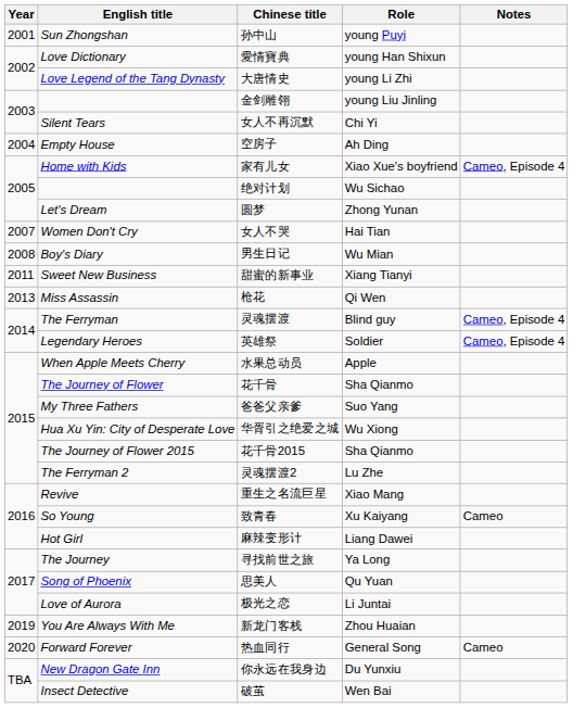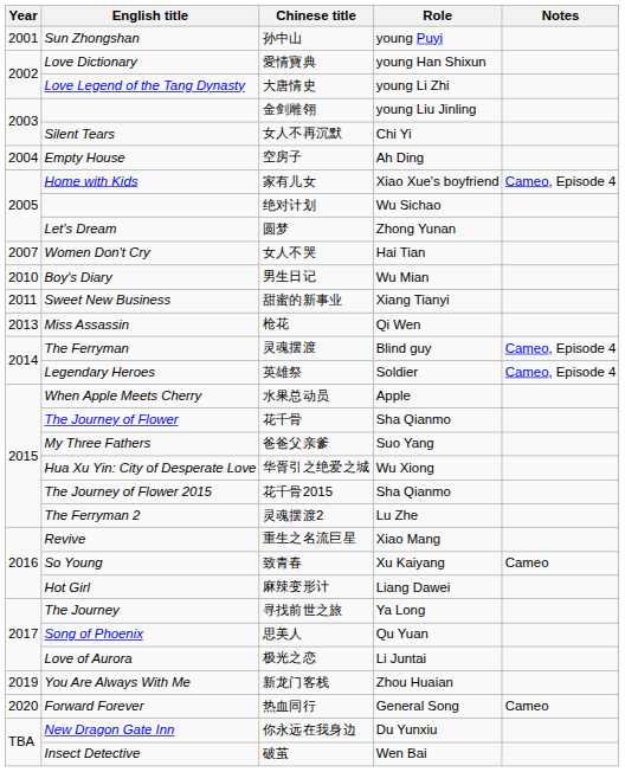 <table class="wikitable">
 <tr>
 <th>Year</th>
 <th>English title</th>
 <th>Chinese title</th>
 <th>Role</th>
 <th>Notes</th>
 </tr>
 <tr>
 <td>2001</td>
 <td><em>Sun Zhongshan</em></td>
 <td>孙中山</td>
 <td>young <a href='#'>Puyi</a></td>
 <td></td>
 </tr>
 <tr>
 <td rowspan=2>2002</td>
 <td><em>Love Dictionary</em></td>
 <td>愛情寶典</td>
 <td>young Han Shixun</td>
 <td></td>
 </tr>
 <tr>
 <td><em><a href='#'>Love Legend of the Tang Dynasty</a></em></td>
 <td>大唐情史</td>
 <td>young Li Zhi</td>
 <td></td>
 </tr>
 <tr>
 <td rowspan=2>2003</td>
 <td></td>
 <td>金剑雕翎</td>
 <td>young Liu Jinling</td>
 <td></td>
 </tr>
 <tr>
 <td><em>Silent Tears</em></td>
 <td>女人不再沉默</td>
 <td>Chi Yi</td>
 <td></td>
 </tr>
 <tr>
 <td>2004</td>
 <td><em>Empty House</em></td>
 <td>空房子</td>
 <td>Ah Ding</td>
 <td></td>
 </tr>
 <tr>
 <td rowspan=3>2005</td>
 <td><em><a href='#'>Home with Kids</a></em></td>
 <td>家有儿女</td>
 <td>Xiao Xue's boyfriend</td>
 <td><a href='#'>Cameo</a>, Episode 4</td>
 </tr>
 <tr>
 <td></td>
 <td>绝对计划</td>
 <td>Wu Sichao</td>
 <td></td>
 </tr>
 <tr>
 <td><em>Let's Dream</em></td>
 <td>圆梦</td>
 <td>Zhong Yunan</td>
 <td></td>
 </tr>
 <tr>
 <td>2007</td>
 <td><em>Women Don't Cry</em></td>
 <td>女人不哭</td>
 <td>Hai Tian</td>
 <td></td>
 </tr>
 <tr>
-<td>2008</td>
+<td>2010</td>
 <td><em>Boy's Diary</em></td>
 <td>男生日记</td>
 <td>Wu Mian</td>
 <td></td>
 </tr>
 <tr>
 <td>2011</td>
 <td><em>Sweet New Business</em></td>
 <td>甜蜜的新事业</td>
 <td>Xiang Tianyi</td>
 <td></td>
 </tr>
 <tr>
 <td>2013</td>
 <td><em>Miss Assassin</em></td>
 <td>枪花</td>
 <td>Qi Wen</td>
 <td></td>
 </tr>
 <tr>
 <td rowspan=2>2014</td>
 <td><em>The Ferryman</em></td>
 <td>灵魂摆渡</td>
 <td>Blind guy</td>
 <td><a href='#'>Cameo</a>, Episode 4</td>
 </tr>
 <tr>
 <td><em>Legendary Heroes</em></td>
 <td>英雄祭</td>
 <td>Soldier</td>
 <td><a href='#'>Cameo</a>, Episode 4</td>
 </tr>
 <tr>
 <td rowspan=6>2015</td>
 <td><em>When Apple Meets Cherry</em></td>
 <td>水果总动员</td>
 <td>Apple</td>
 <td></td>
 </tr>
 <tr>
 <td><em><a href='#'>The Journey of Flower</a></em></td>
 <td>花千骨</td>
 <td>Sha Qianmo</td>
 <td></td>
 </tr>
 <tr>
 <td><em>My Three Fathers</em></td>
 <td>爸爸父亲爹</td>
 <td>Suo Yang</td>
 <td></td>
 </tr>
 <tr>
 <td><em>Hua Xu Yin: City of Desperate Love</em></td>
 <td>华胥引之绝爱之城</td>
 <td>Wu Xiong</td>
 <td></td>
 </tr>
 <tr>
 <td><em>The Journey of Flower 2015</em></td>
 <td>花千骨2015</td>
 <td>Sha Qianmo</td>
 <td></td>
 </tr>
 <tr>
 <td><em>The Ferryman 2</em></td>
 <td>灵魂摆渡2</td>
 <td>Lu Zhe</td>
 <td></td>
 </tr>
 <tr>
 <td rowspan=3>2016</td>
 <td><em>Revive</em></td>
 <td>重生之名流巨星</td>
 <td>Xiao Mang</td>
 <td></td>
 </tr>
 <tr>
 <td><em>So Young</em></td>
 <td>致青春</td>
 <td>Xu Kaiyang</td>
 <td>Cameo</td>
 </tr>
 <tr>
 <td><em>Hot Girl</em></td>
 <td>麻辣变形计</td>
 <td>Liang Dawei</td>
 <td></td>
 </tr>
 <tr>
 <td rowspan=3>2017</td>
 <td><em>The Journey</em></td>
 <td>寻找前世之旅</td>
 <td>Ya Long</td>
 <td></td>
 </tr>
 <tr>
 <td><em><a href='#'>Song of Phoenix</a></em></td>
 <td>思美人</td>
 <td>Qu Yuan</td>
 <td></td>
 </tr>
 <tr>
 <td><em>Love of Aurora</em></td>
 <td>极光之恋</td>
 <td>Li Juntai</td>
 <td></td>
 </tr>
 <tr>
 <td>2019</td>
 <td><em>You Are Always With Me</em></td>
 <td>新龙门客栈</td>
 <td>Zhou Huaian</td>
 <td></td>
 </tr>
 <tr>
 <td>2020</td>
 <td><em>Forward Forever</em></td>
 <td>热血同行</td>
 <td>General Song</td>
 <td>Cameo</td>
 </tr>
 <tr>
 <td rowspan=3>TBA</td>
 <td><em><a href='#'>New Dragon Gate Inn</a></em></td>
 <td>你永远在我身边</td>
 <td>Du Yunxiu</td>
 <td></td>
 </tr>
 <tr>
 <td><em>Insect Detective</em></td>
 <td>破茧</td>
 <td>Wen Bai</td>
 <td></td>
 </tr>
 </table>
